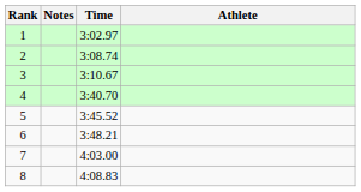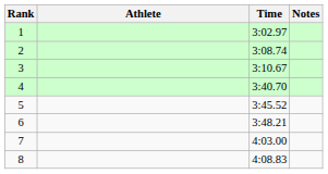 <table class="wikitable" style="text-align:center">
 <tr>
 <th>Rank</th>
+<th Style="width:18em">Athlete</th>
+<th>Time</th>
 <th>Notes</th>
-<th>Time</th>
-<th Style="width:18em">Athlete</th>
 </tr>
 <tr style="background:#cfc">
 <td>1</td>
+<td style="text-align:left"></td>
+<td>3:02.97</td>
 <td></td>
-<td>3:02.97</td>
-<td style="text-align:left"></td>
 </tr>
 <tr style="background:#cfc">
 <td>2</td>
+<td style="text-align:left"></td>
+<td>3:08.74</td>
 <td></td>
-<td>3:08.74</td>
-<td style="text-align:left"></td>
 </tr>
 <tr style="background:#cfc">
 <td>3</td>
+<td style="text-align:left"></td>
+<td>3:10.67</td>
 <td></td>
-<td>3:10.67</td>
-<td style="text-align:left"></td>
 </tr>
 <tr style="background:#cfc">
 <td>4</td>
+<td style="text-align:left"></td>
+<td>3:40.70</td>
 <td></td>
-<td>3:40.70</td>
-<td style="text-align:left"></td>
 </tr>
 <tr>
 <td>5</td>
+<td style="text-align:left"></td>
+<td>3:45.52</td>
 <td></td>
-<td>3:45.52</td>
-<td style="text-align:left"></td>
 </tr>
 <tr>
 <td>6</td>
+<td style="text-align:left"></td>
+<td>3:48.21</td>
 <td></td>
-<td>3:48.21</td>
-<td style="text-align:left"></td>
 </tr>
 <tr>
 <td>7</td>
+<td style="text-align:left"></td>
+<td>4:03.00</td>
 <td></td>
-<td>4:03.00</td>
-<td style="text-align:left"></td>
 </tr>
 <tr>
 <td>8</td>
+<td style="text-align:left"></td>
+<td>4:08.83</td>
 <td></td>
-<td>4:08.83</td>
-<td style="text-align:left"></td>
 </tr>
 </table>
